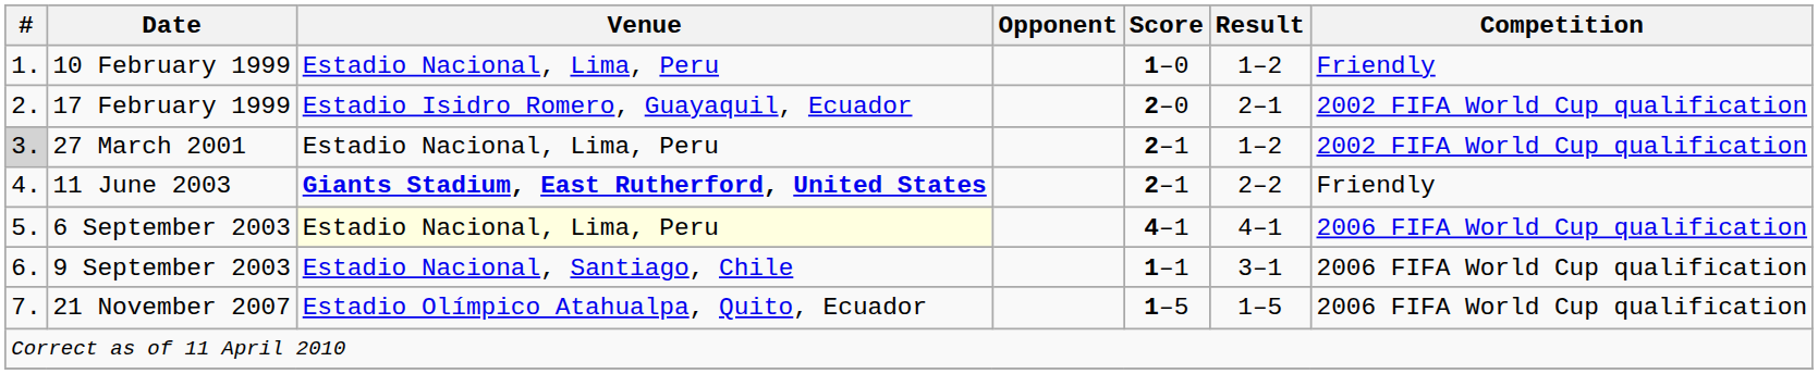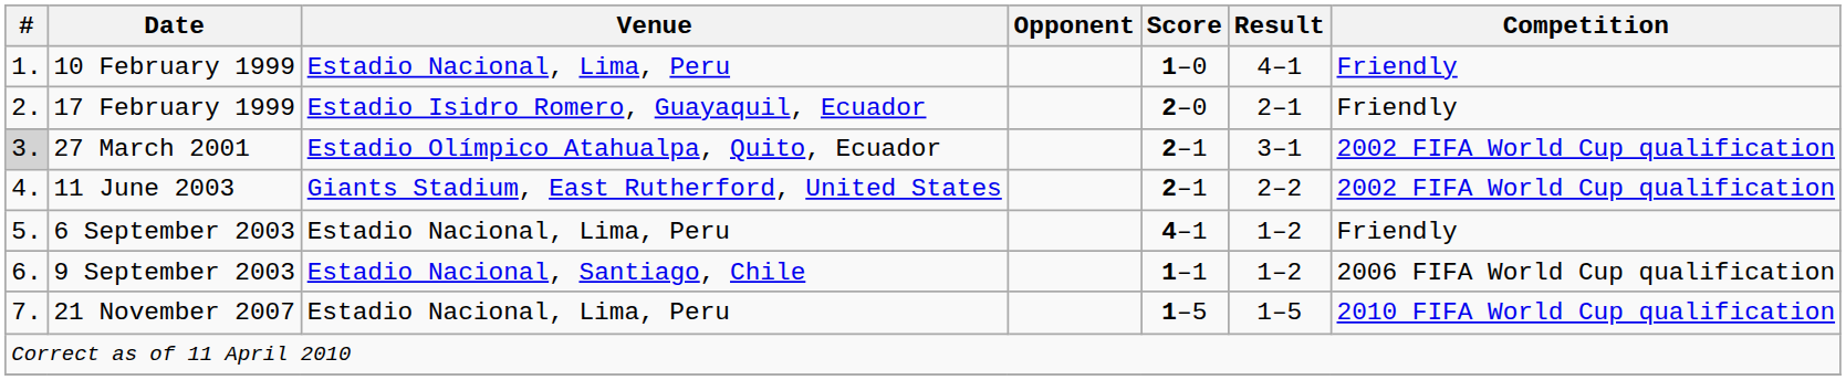 <table class="wikitable">
 <tr>
 <th>#</th>
 <th>Date</th>
 <th>Venue</th>
 <th>Opponent</th>
 <th>Score</th>
 <th>Result</th>
 <th>Competition</th>
 </tr>
 <tr>
 <td>1.</td>
 <td>10 February 1999</td>
 <td><a href='#'>Estadio Nacional</a>, <a href='#'>Lima</a>, <a href='#'>Peru</a></td>
 <td></td>
 <td align=center><strong>1</strong>–0</td>
-<td align=center>1–2</td>
+<td align=center>4–1</td>
 <td><a href='#'>Friendly</a></td>
 </tr>
 <tr>
 <td>2.</td>
 <td>17 February 1999</td>
 <td><a href='#'>Estadio Isidro Romero</a>, <a href='#'>Guayaquil</a>, <a href='#'>Ecuador</a></td>
 <td></td>
 <td align=center><strong>2</strong>–0</td>
 <td align=center>2–1</td>
-<td><a href='#'>2002 FIFA World Cup qualification</a></td>
+<td>Friendly</td>
 </tr>
 <tr>
 <td style="background: lightgrey;">3.</td>
 <td>27 March 2001</td>
-<td>Estadio Nacional, Lima, Peru</td>
+<td><a href='#'>Estadio Olímpico Atahualpa</a>, <a href='#'>Quito</a>, Ecuador</td>
 <td></td>
 <td align=center><strong>2</strong>–1</td>
-<td align=center>1–2</td>
+<td align=center>3–1</td>
 <td><a href='#'>2002 FIFA World Cup qualification</a></td>
 </tr>
 <tr>
 <td>4.</td>
 <td>11 June 2003</td>
-<td><strong><a href='#'>Giants Stadium</a>, <a href='#'>East Rutherford</a>, <a href='#'>United States</a></strong></td>
+<td><a href='#'>Giants Stadium</a>, <a href='#'>East Rutherford</a>, <a href='#'>United States</a></td>
 <td></td>
 <td align=center><strong>2</strong>–1</td>
 <td align=center>2–2</td>
-<td>Friendly</td>
+<td><a href='#'>2002 FIFA World Cup qualification</a></td>
 </tr>
 <tr>
 <td>5.</td>
 <td>6 September 2003</td>
-<td style="background: lightyellow;">Estadio Nacional, Lima, Peru</td>
+<td>Estadio Nacional, Lima, Peru</td>
 <td></td>
 <td align=center><strong>4</strong>–1</td>
-<td align=center>4–1</td>
-<td><a href='#'>2006 FIFA World Cup qualification</a></td>
+<td align=center>1–2</td>
+<td>Friendly</td>
 </tr>
 <tr>
 <td>6.</td>
 <td>9 September 2003</td>
 <td><a href='#'>Estadio Nacional</a>, <a href='#'>Santiago</a>, <a href='#'>Chile</a></td>
 <td></td>
 <td align=center><strong>1</strong>–1</td>
-<td align=center>3–1</td>
+<td align=center>1–2</td>
 <td>2006 FIFA World Cup qualification</td>
 </tr>
 <tr>
 <td>7.</td>
 <td>21 November 2007</td>
-<td><a href='#'>Estadio Olímpico Atahualpa</a>, <a href='#'>Quito</a>, Ecuador</td>
+<td>Estadio Nacional, Lima, Peru</td>
 <td></td>
 <td align=center><strong>1</strong>–5</td>
 <td align=center>1–5</td>
-<td>2006 FIFA World Cup qualification</td>
+<td><a href='#'>2010 FIFA World Cup qualification</a></td>
 </tr>
 <tr>
 <td colspan="12"><small><em>Correct as of 11 April 2010</em></small></td>
 </tr>
 <tr>
 </tr>
 </table>
